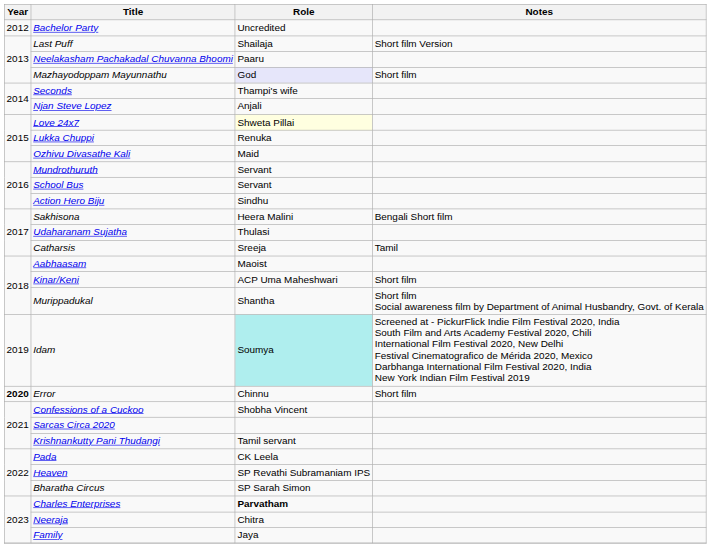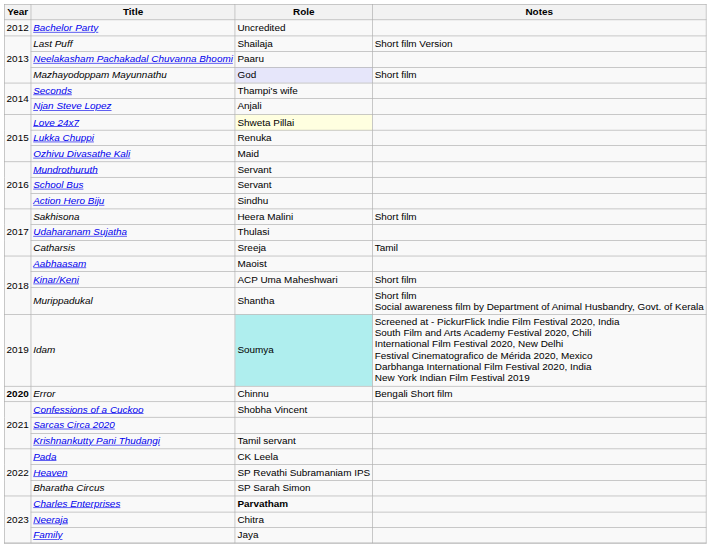 <table class="wikitable sortable">
 <tr>
 <th>Year</th>
 <th>Title</th>
 <th>Role</th>
 <th class="unsortable">Notes</th>
 </tr>
 <tr>
 <td>2012</td>
 <td><em><a href='#'>Bachelor Party</a></em></td>
 <td>Uncredited</td>
 <td></td>
 </tr>
 <tr>
 <td rowspan=3>2013</td>
 <td><em>Last Puff</em></td>
 <td>Shailaja</td>
 <td>Short film Version</td>
 </tr>
 <tr>
 <td><em><a href='#'>Neelakasham Pachakadal Chuvanna Bhoomi</a></em></td>
 <td>Paaru</td>
 <td></td>
 </tr>
 <tr>
 <td><em>Mazhayodoppam Mayunnathu</em></td>
 <td style="background: lavender;">God</td>
 <td>Short film</td>
 </tr>
 <tr>
 <td rowspan=2>2014</td>
 <td><em><a href='#'>Seconds</a></em></td>
 <td>Thampi's wife</td>
 <td></td>
 </tr>
 <tr>
 <td><em><a href='#'>Njan Steve Lopez</a></em></td>
 <td>Anjali</td>
 <td></td>
 </tr>
 <tr>
 <td rowspan=3>2015</td>
 <td><em><a href='#'>Love 24x7</a></em></td>
 <td style="background: lightyellow;">Shweta Pillai</td>
 <td></td>
 </tr>
 <tr>
 <td><em><a href='#'>Lukka Chuppi</a></em></td>
 <td>Renuka</td>
 <td></td>
 </tr>
 <tr>
 <td><em><a href='#'>Ozhivu Divasathe Kali</a></em></td>
 <td>Maid</td>
 <td></td>
 </tr>
 <tr>
 <td rowspan=3>2016</td>
 <td><em><a href='#'>Mundrothuruth</a></em></td>
 <td>Servant</td>
 <td></td>
 </tr>
 <tr>
 <td><em><a href='#'>School Bus</a></em></td>
 <td>Servant</td>
 <td></td>
 </tr>
 <tr>
 <td><em><a href='#'>Action Hero Biju</a></em></td>
 <td>Sindhu</td>
 <td></td>
 </tr>
 <tr>
 <td rowspan=3>2017</td>
 <td><em>Sakhisona</em></td>
 <td>Heera Malini</td>
-<td>Bengali Short film</td>
+<td>Short film</td>
 </tr>
 <tr>
 <td><em><a href='#'>Udaharanam Sujatha</a></em></td>
 <td>Thulasi</td>
 <td></td>
 </tr>
 <tr>
 <td><em>Catharsis</em></td>
 <td>Sreeja</td>
 <td>Tamil</td>
 </tr>
 <tr>
 <td rowspan=3>2018</td>
 <td><em><a href='#'>Aabhaasam</a></em></td>
 <td>Maoist</td>
 <td></td>
 </tr>
 <tr>
 <td><em><a href='#'>Kinar/Keni</a></em></td>
 <td>ACP Uma Maheshwari</td>
 <td>Short film</td>
 </tr>
 <tr>
 <td><em>Murippadukal</em></td>
 <td>Shantha</td>
 <td>Short film <br> Social awareness film by Department of Animal Husbandry, Govt. of Kerala</td>
 </tr>
 <tr>
 <td>2019</td>
 <td><em>Idam</em></td>
 <td style="background: paleturquoise;">Soumya</td>
 <td>Screened at - PickurFlick Indie Film Festival 2020, India <br> South Film and Arts Academy Festival 2020, Chili <br> International Film Festival 2020, New Delhi <br> Festival Cinematografico de Mérida 2020, Mexico <br> Darbhanga International Film Festival 2020, India <br> New York Indian Film Festival 2019</td>
 </tr>
 <tr>
 <td><strong>2020</strong></td>
 <td><em>Error</em></td>
 <td>Chinnu</td>
-<td>Short film</td>
+<td>Bengali Short film</td>
 </tr>
 <tr>
 <td rowspan=3>2021</td>
 <td><em><a href='#'>Confessions of a Cuckoo</a></em></td>
 <td>Shobha Vincent</td>
 <td></td>
 </tr>
 <tr>
 <td><em><a href='#'>Sarcas Circa 2020</a></em></td>
 <td></td>
 <td></td>
 </tr>
 <tr>
 <td><em><a href='#'>Krishnankutty Pani Thudangi</a></em></td>
 <td>Tamil servant</td>
 <td></td>
 </tr>
 <tr>
 <td rowspan=3>2022</td>
 <td><em><a href='#'>Pada</a></em></td>
 <td>CK Leela</td>
 <td></td>
 </tr>
 <tr>
 <td><em><a href='#'>Heaven</a></em></td>
 <td>SP Revathi Subramaniam IPS</td>
 <td></td>
 </tr>
 <tr>
 <td><em>Bharatha Circus</em></td>
 <td>SP Sarah Simon</td>
 <td></td>
 </tr>
 <tr>
 <td rowspan=3>2023</td>
 <td><em><a href='#'>Charles Enterprises</a></em></td>
 <td><strong>Parvatham</strong></td>
 <td></td>
 </tr>
 <tr>
 <td><em><a href='#'>Neeraja</a></em></td>
 <td>Chitra</td>
 <td></td>
 </tr>
 <tr>
 <td><em><a href='#'>Family</a></em></td>
 <td>Jaya</td>
 <td></td>
 </tr>
 <tr>
 </tr>
 </table>
